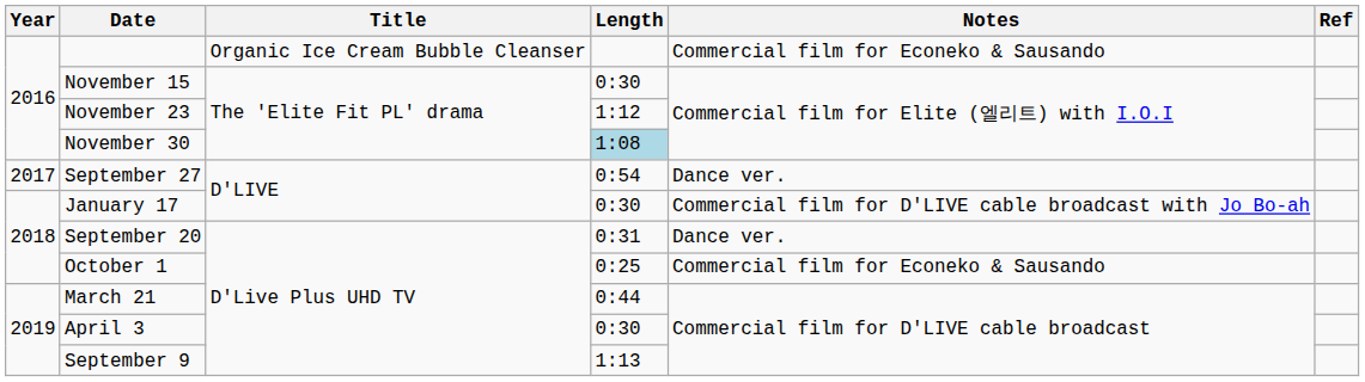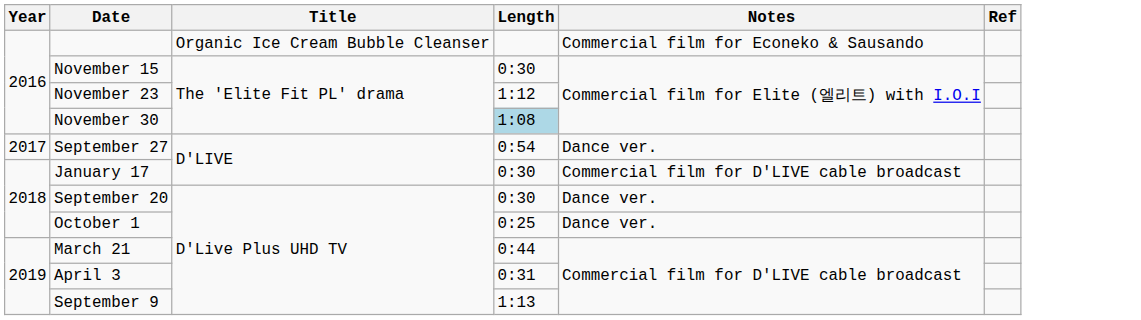 <table class="wikitable plainrowheaders">
 <tr>
 <th>Year</th>
 <th>Date</th>
 <th>Title</th>
 <th>Length</th>
 <th>Notes</th>
 <th>Ref</th>
 </tr>
 <tr>
 <td rowspan="4">2016</td>
 <td></td>
 <td>Organic Ice Cream Bubble Cleanser</td>
 <td></td>
 <td>Commercial film for Econeko & Sausando</td>
 <td></td>
 </tr>
 <tr>
 <td>November 15</td>
 <td rowspan="3">The 'Elite Fit PL' drama</td>
 <td>0:30</td>
 <td rowspan="3">Commercial film for Elite (엘리트) with <a href='#'>I.O.I</a></td>
 <td></td>
 </tr>
 <tr>
 <td>November 23</td>
 <td>1:12</td>
 <td></td>
 </tr>
 <tr>
 <td>November 30</td>
 <td style="background: lightblue;">1:08</td>
 <td></td>
 </tr>
 <tr>
 <td>2017</td>
 <td>September 27</td>
 <td rowspan="2">D'LIVE</td>
 <td>0:54</td>
 <td>Dance ver.</td>
 <td></td>
 </tr>
 <tr>
 <td rowspan="3">2018</td>
 <td>January 17</td>
 <td>0:30</td>
-<td>Commercial film for D'LIVE cable broadcast with <a href='#'>Jo Bo-ah</a></td>
+<td>Commercial film for D'LIVE cable broadcast</td>
 <td></td>
 </tr>
 <tr>
 <td>September 20</td>
 <td rowspan="5">D'Live Plus UHD TV</td>
-<td>0:31</td>
+<td>0:30</td>
 <td>Dance ver.</td>
 <td></td>
 </tr>
 <tr>
 <td>October 1</td>
 <td>0:25</td>
-<td>Commercial film for Econeko & Sausando</td>
+<td>Dance ver.</td>
 <td></td>
 </tr>
 <tr>
 <td rowspan="3">2019</td>
 <td>March 21</td>
 <td>0:44</td>
 <td rowspan="3">Commercial film for D'LIVE cable broadcast</td>
 <td></td>
 </tr>
 <tr>
 <td>April 3</td>
-<td>0:30</td>
+<td>0:31</td>
 <td></td>
 </tr>
 <tr>
 <td>September 9</td>
 <td>1:13</td>
 <td></td>
 </tr>
 </table>
